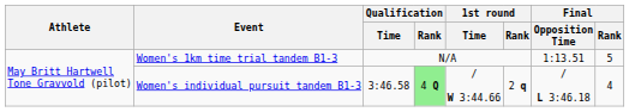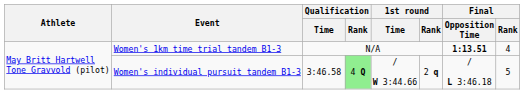 <table class=wikitable style="font-size:90%">
 <tr>
 <th rowspan="2">Athlete</th>
 <th rowspan="2">Event</th>
 <th colspan="2">Qualification</th>
 <th colspan="2">1st round</th>
 <th colspan="2">Final</th>
 </tr>
 <tr>
 <th>Time</th>
 <th>Rank</th>
 <th>Time</th>
 <th>Rank</th>
 <th>Opposition<br>Time</th>
 <th>Rank</th>
 </tr>
 <tr>
 <td rowspan="2"><a href='#'>May Britt Hartwell</a><br> <a href='#'>Tone Gravvold</a> (pilot)</td>
 <td><a href='#'>Women's 1km time trial tandem B1-3</a></td>
 <td align="center" colspan="4">N/A</td>
-<td align="center">1:13.51</td>
-<td align="center">5</td>
+<td align="center"><strong>1:13.51</strong></td>
+<td align="center">4</td>
 </tr>
 <tr>
 <td><a href='#'>Women's individual pursuit tandem B1-3</a></td>
 <td align="center">3:46.58</td>
 <td align="center" style="background: lightgreen;">4 <strong>Q</strong></td>
 <td align="center"> /<br> <br><strong>W</strong> 3:44.66</td>
 <td align="center">2 <strong>q</strong></td>
 <td align="center"> /<br> <br><strong>L</strong> 3:46.18</td>
-<td align="center">4</td>
+<td align="center">5</td>
 </tr>
 </table>
